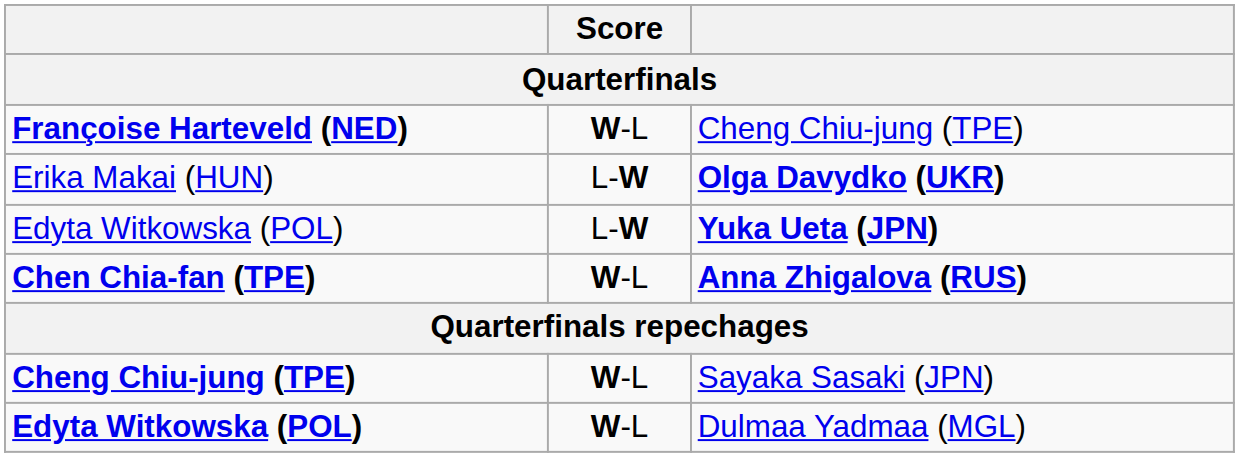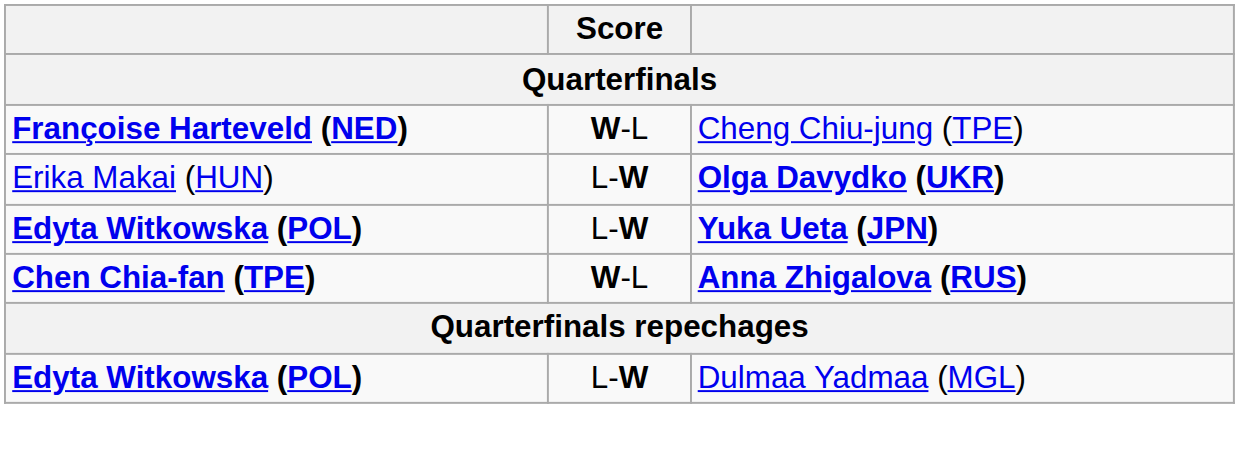 <table class="wikitable" style="text-align: left; ">
 <tr>
 <th align="right" width="270"></th>
 <th width="65">Score</th>
 <th align="left" width="270"></th>
 </tr>
 <tr>
 <th colspan=3>Quarterfinals</th>
 </tr>
 <tr>
 <td><strong> <a href='#'>Françoise Harteveld</a> (<a href='#'>NED</a>)</strong></td>
 <td align="center"><strong>W</strong>-L</td>
 <td> <a href='#'>Cheng Chiu-jung</a> (<a href='#'>TPE</a>)</td>
 </tr>
 <tr>
 <td> <a href='#'>Erika Makai</a> (<a href='#'>HUN</a>)</td>
 <td align="center">L-<strong>W</strong></td>
 <td><strong> <a href='#'>Olga Davydko</a> (<a href='#'>UKR</a>)</strong></td>
 </tr>
 <tr>
-<td> <a href='#'>Edyta Witkowska</a> (<a href='#'>POL</a>)</td>
+<td><strong> <a href='#'>Edyta Witkowska</a> (<a href='#'>POL</a>)</strong></td>
 <td align="center">L-<strong>W</strong></td>
 <td><strong> <a href='#'>Yuka Ueta</a> (<a href='#'>JPN</a>)</strong></td>
 </tr>
 <tr>
 <td><strong> <a href='#'>Chen Chia-fan</a> (<a href='#'>TPE</a>)</strong></td>
 <td align="center"><strong>W</strong>-L</td>
 <td><strong> <a href='#'>Anna Zhigalova</a> (<a href='#'>RUS</a>)</strong></td>
 </tr>
 <tr>
 <th colspan=3>Quarterfinals repechages</th>
 </tr>
 <tr>
-<td><strong> <a href='#'>Cheng Chiu-jung</a> (<a href='#'>TPE</a>)</strong></td>
-<td align="center"><strong>W</strong>-L</td>
-<td> <a href='#'>Sayaka Sasaki</a> (<a href='#'>JPN</a>)</td>
-</tr>
-<tr>
 <td><strong> <a href='#'>Edyta Witkowska</a> (<a href='#'>POL</a>)</strong></td>
-<td align="center"><strong>W</strong>-L</td>
+<td align="center">L-<strong>W</strong></td>
 <td> <a href='#'>Dulmaa Yadmaa</a> (<a href='#'>MGL</a>)</td>
 </tr>
 </table>
